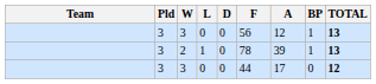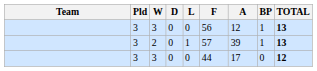 <table class="wikitable">
 <tr border=1 cellpadding=5 cellspacing=0>
 <th width="200">Team</th>
 <th width="20">Pld</th>
 <th width="20">W</th>
+<th width="20">D</th>
 <th width="20">L</th>
-<th width="20">D</th>
 <th width="40">F</th>
 <th width="40">A</th>
 <th width="20">BP</th>
 <th width="20">TOTAL</th>
 </tr>
 <tr style="background: #D0E6FF;">
 <td align=left></td>
 <td>3</td>
 <td>3</td>
 <td>0</td>
 <td>0</td>
 <td>56</td>
 <td>12</td>
 <td>1</td>
 <td><strong>13</strong></td>
 </tr>
 <tr style="background: #D0E6FF;">
 <td align=left></td>
 <td>3</td>
 <td>2</td>
+<td>0</td>
 <td>1</td>
-<td>0</td>
-<td>78</td>
+<td>57</td>
 <td>39</td>
 <td>1</td>
 <td><strong>13</strong></td>
 </tr>
 <tr style="background: #D0E6FF;">
 <td align=left></td>
 <td>3</td>
 <td>3</td>
 <td>0</td>
 <td>0</td>
 <td>44</td>
 <td>17</td>
 <td>0</td>
 <td><strong>12</strong></td>
 </tr>
 </table>
